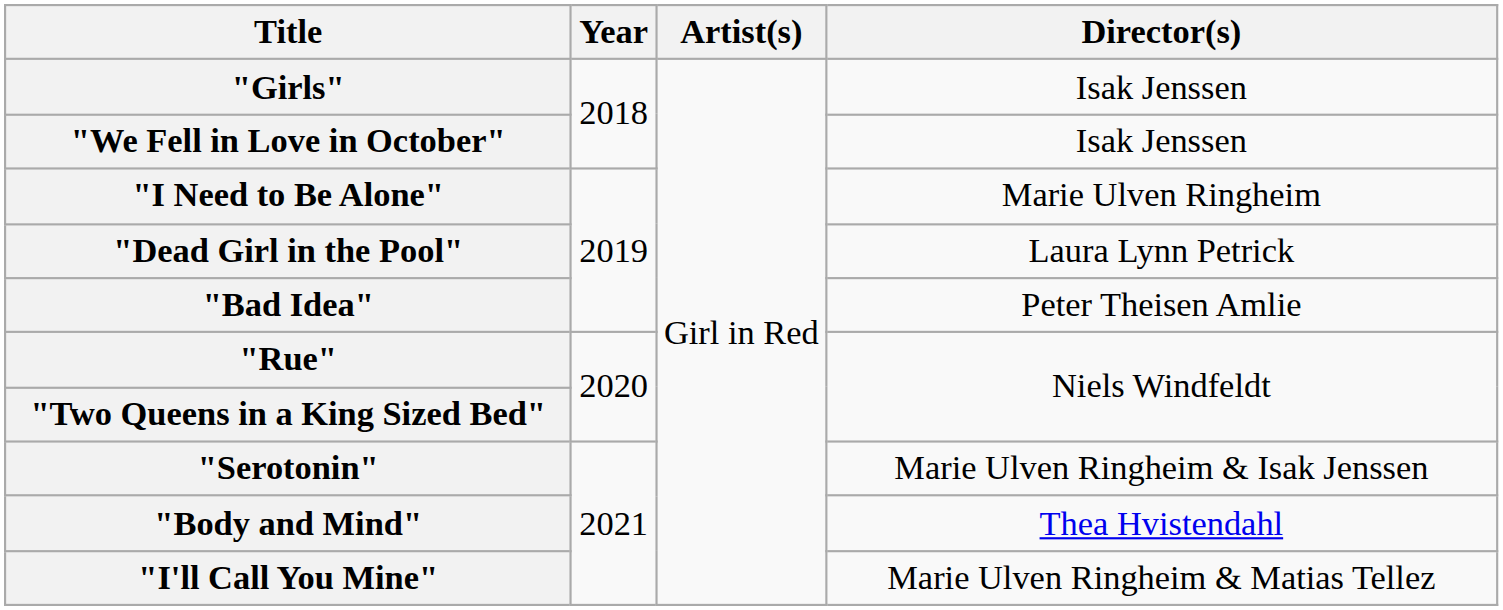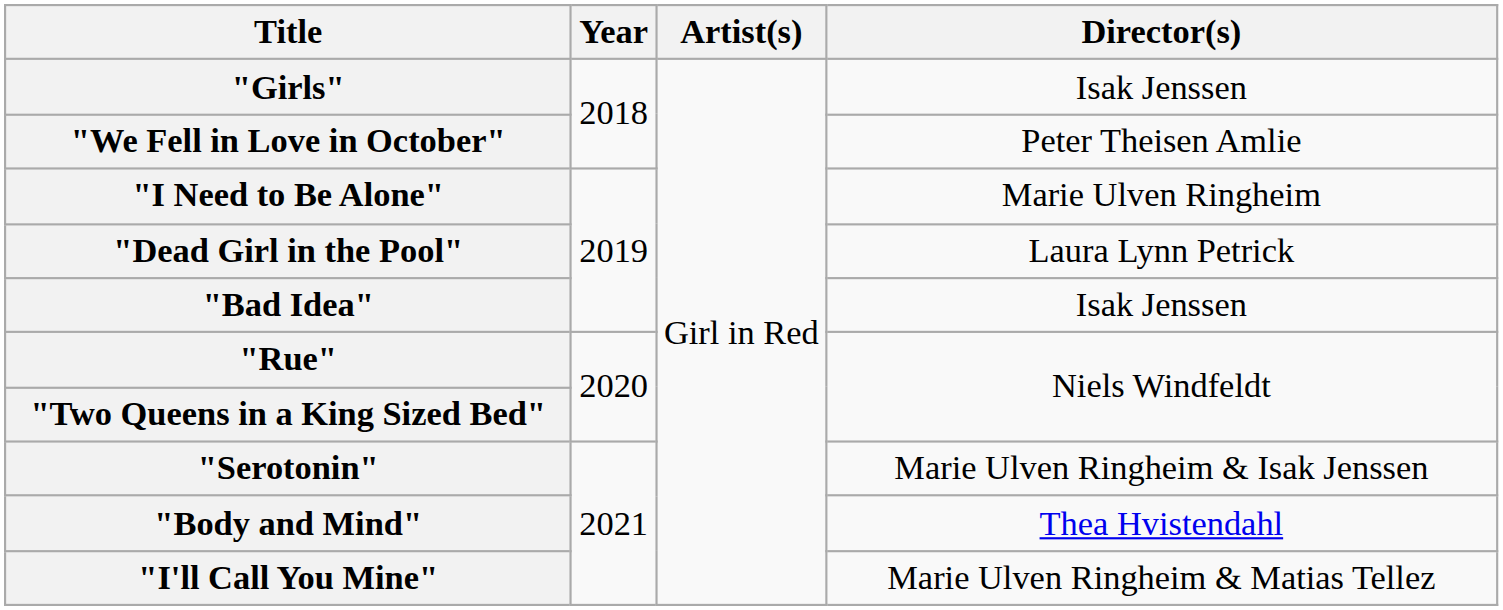 <table class="wikitable plainrowheaders" style="text-align:center;">
 <tr>
 <th scope="col" style="width:16em;">Title</th>
 <th scope="col">Year</th>
 <th scope="col">Artist(s)</th>
 <th scope="col" style="width:19em;">Director(s)</th>
 </tr>
 <tr>
 <th scope="row">"Girls"</th>
 <td rowspan="2">2018</td>
 <td rowspan="10">Girl in Red</td>
 <td>Isak Jenssen</td>
 </tr>
 <tr>
 <th scope="row">"We Fell in Love in October"</th>
-<td>Isak Jenssen</td>
+<td>Peter Theisen Amlie</td>
 </tr>
 <tr>
 <th scope="row">"I Need to Be Alone"</th>
 <td rowspan="3">2019</td>
 <td>Marie Ulven Ringheim</td>
 </tr>
 <tr>
 <th scope="row">"Dead Girl in the Pool"</th>
 <td>Laura Lynn Petrick</td>
 </tr>
 <tr>
 <th scope="row">"Bad Idea"</th>
-<td>Peter Theisen Amlie</td>
+<td>Isak Jenssen</td>
 </tr>
 <tr>
 <th scope="row">"Rue"</th>
 <td rowspan="2">2020</td>
 <td rowspan="2">Niels Windfeldt</td>
 </tr>
 <tr>
 <th scope="row">"Two Queens in a King Sized Bed"</th>
 </tr>
 <tr>
 <th scope="row">"Serotonin"</th>
 <td rowspan="3">2021</td>
 <td>Marie Ulven Ringheim & Isak Jenssen</td>
 </tr>
 <tr>
 <th scope="row">"Body and Mind"</th>
 <td><a href='#'>Thea Hvistendahl</a></td>
 </tr>
 <tr>
 <th scope="row">"I'll Call You Mine"</th>
 <td>Marie Ulven Ringheim & Matias Tellez</td>
 </tr>
 </table>
